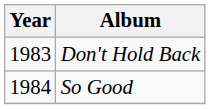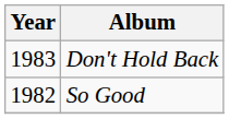 <table class="wikitable">
 <tr>
 <th>Year</th>
 <th>Album</th>
 </tr>
 <tr>
 <td>1983</td>
 <td><em>Don't Hold Back</em></td>
 </tr>
 <tr>
-<td>1984</td>
+<td>1982</td>
 <td><em>So Good</em></td>
 </tr>
 <tr>
 </tr>
 </table>
